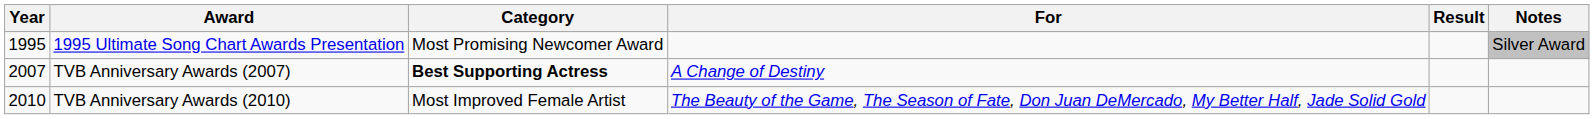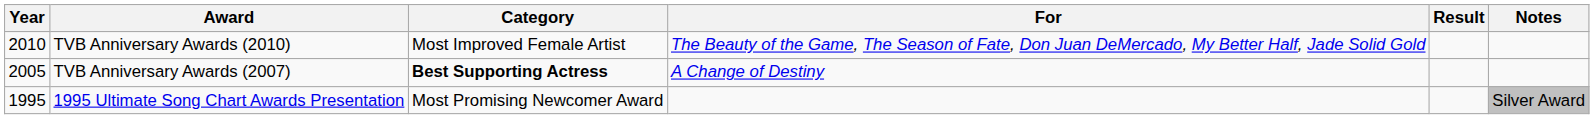 <table class="wikitable" style="font-size:97%;">
 <tr>
 <th>Year</th>
 <th>Award</th>
 <th>Category</th>
 <th>For</th>
 <th>Result</th>
 <th>Notes</th>
 </tr>
 <tr>
+<td>2010</td>
+<td>TVB Anniversary Awards (2010)</td>
+<td>Most Improved Female Artist</td>
+<td><em><a href='#'>The Beauty of the Game</a>, <a href='#'>The Season of Fate</a>, <a href='#'>Don Juan DeMercado</a>, <a href='#'> My Better Half</a>, <a href='#'>Jade Solid Gold</a></em></td>
+<td></td>
+<td></td>
+</tr>
+<tr>
+<td>2005</td>
+<td>TVB Anniversary Awards (2007)</td>
+<td><strong>Best Supporting Actress</strong></td>
+<td><em><a href='#'>A Change of Destiny</a></em></td>
+<td></td>
+<td></td>
+</tr>
+<tr>
 <td>1995</td>
 <td><a href='#'>1995 Ultimate Song Chart Awards Presentation</a></td>
 <td>Most Promising Newcomer Award</td>
 <td></td>
 <td></td>
 <td style="background:silver;">Silver Award</td>
 </tr>
-<tr>
-<td>2007</td>
-<td>TVB Anniversary Awards (2007)</td>
-<td><strong>Best Supporting Actress</strong></td>
-<td><em><a href='#'>A Change of Destiny</a></em></td>
-<td></td>
-<td></td>
-</tr>
-<tr>
-<td>2010</td>
-<td>TVB Anniversary Awards (2010)</td>
-<td>Most Improved Female Artist</td>
-<td><em><a href='#'>The Beauty of the Game</a>, <a href='#'>The Season of Fate</a>, <a href='#'>Don Juan DeMercado</a>, <a href='#'> My Better Half</a>, <a href='#'>Jade Solid Gold</a></em></td>
-<td></td>
-<td></td>
-</tr>
 </table>
